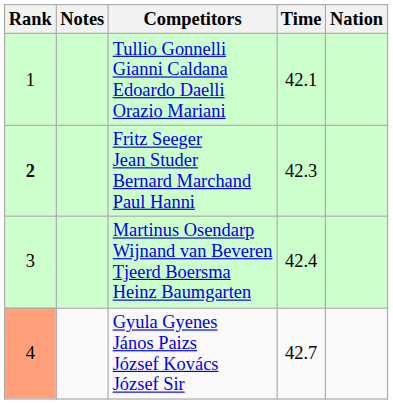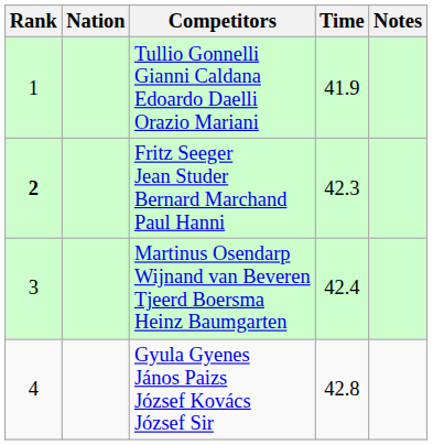 <table class="wikitable sortable" style="text-align:center">
 <tr>
 <th>Rank</th>
-<th>Notes</th>
+<th>Nation</th>
 <th>Competitors</th>
 <th>Time</th>
-<th>Nation</th>
+<th>Notes</th>
 </tr>
 <tr bgcolor=ccffcc>
 <td>1</td>
+<td align=left></td>
+<td align=left><a href='#'>Tullio Gonnelli</a><br><a href='#'>Gianni Caldana</a><br><a href='#'>Edoardo Daelli</a><br><a href='#'>Orazio Mariani</a></td>
+<td>41.9</td>
 <td></td>
-<td align=left><a href='#'>Tullio Gonnelli</a><br><a href='#'>Gianni Caldana</a><br><a href='#'>Edoardo Daelli</a><br><a href='#'>Orazio Mariani</a></td>
-<td>42.1</td>
-<td align=left></td>
 </tr>
 <tr bgcolor=ccffcc>
 <td><strong>2</strong></td>
-<td></td>
+<td align=left></td>
 <td align=left><a href='#'>Fritz Seeger</a><br><a href='#'>Jean Studer</a><br><a href='#'>Bernard Marchand</a><br><a href='#'>Paul Hanni</a></td>
 <td>42.3</td>
-<td align=left></td>
+<td></td>
 </tr>
 <tr bgcolor=ccffcc>
 <td>3</td>
-<td></td>
+<td align=left></td>
 <td align=left><a href='#'>Martinus Osendarp</a><br><a href='#'>Wijnand van Beveren</a><br><a href='#'>Tjeerd Boersma</a><br><a href='#'>Heinz Baumgarten</a></td>
 <td>42.4</td>
-<td align=left></td>
+<td></td>
 </tr>
 <tr>
-<td style="background: lightsalmon;">4</td>
+<td>4</td>
+<td align=left></td>
+<td align=left><a href='#'>Gyula Gyenes</a><br><a href='#'>János Paizs</a><br><a href='#'>József Kovács</a><br><a href='#'>József Sir</a></td>
+<td>42.8</td>
 <td></td>
-<td align=left><a href='#'>Gyula Gyenes</a><br><a href='#'>János Paizs</a><br><a href='#'>József Kovács</a><br><a href='#'>József Sir</a></td>
-<td>42.7</td>
-<td align=left></td>
 </tr>
 </table>
